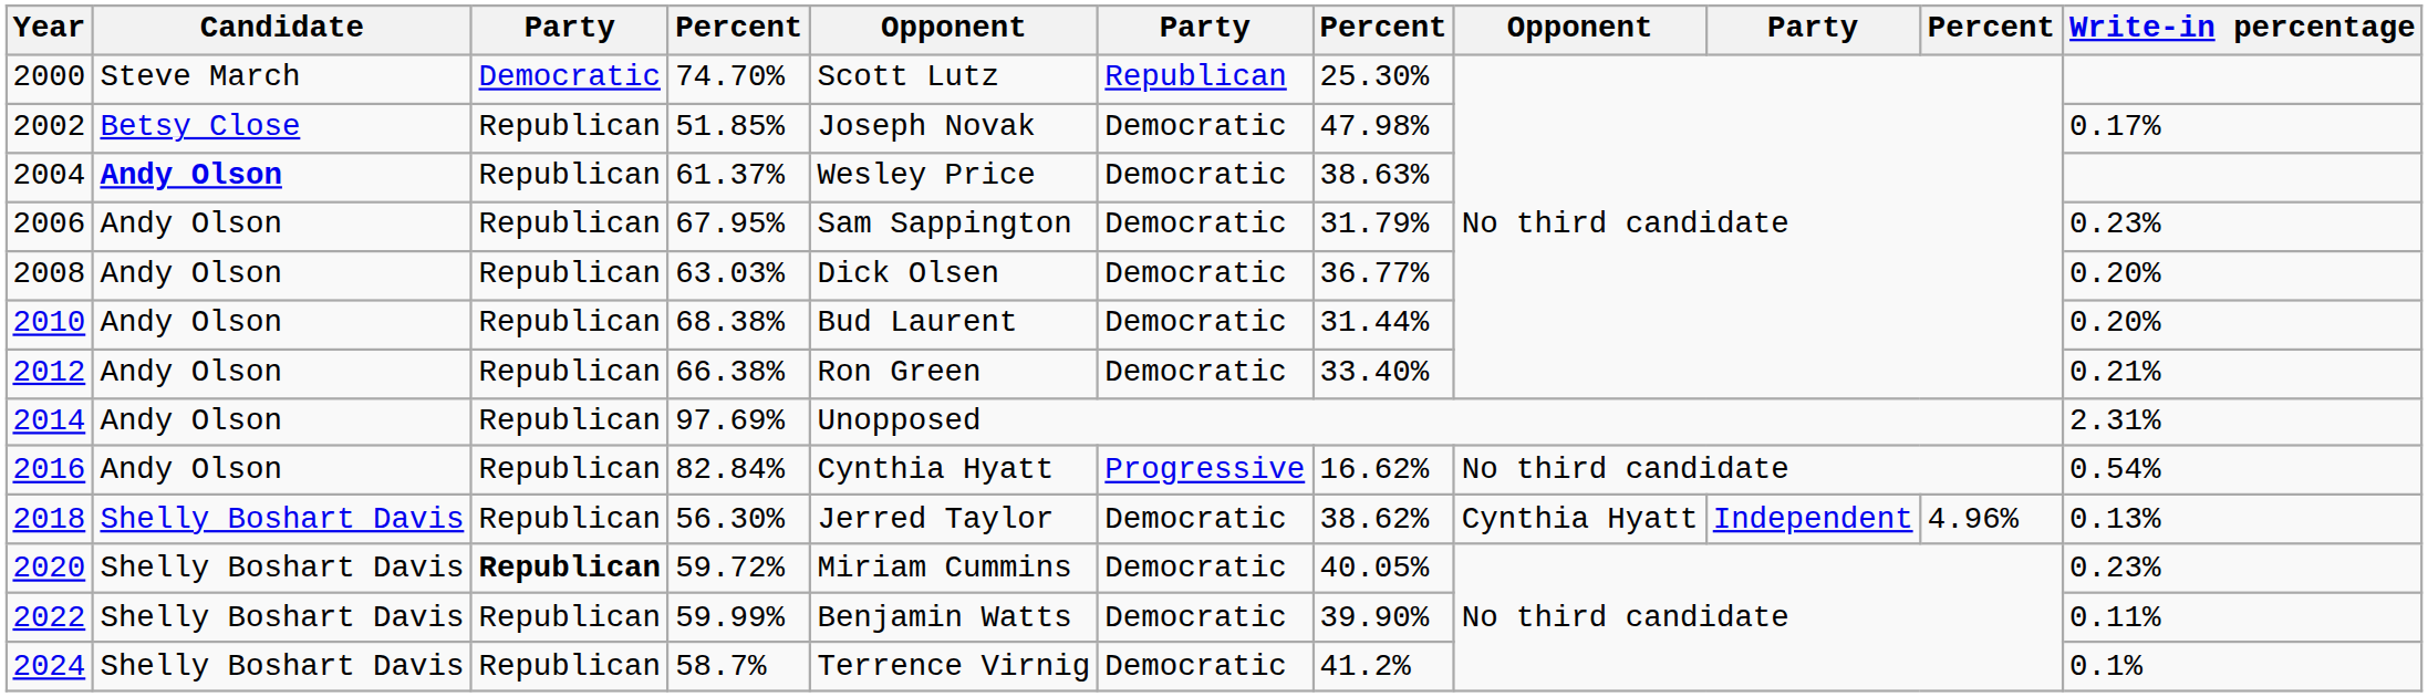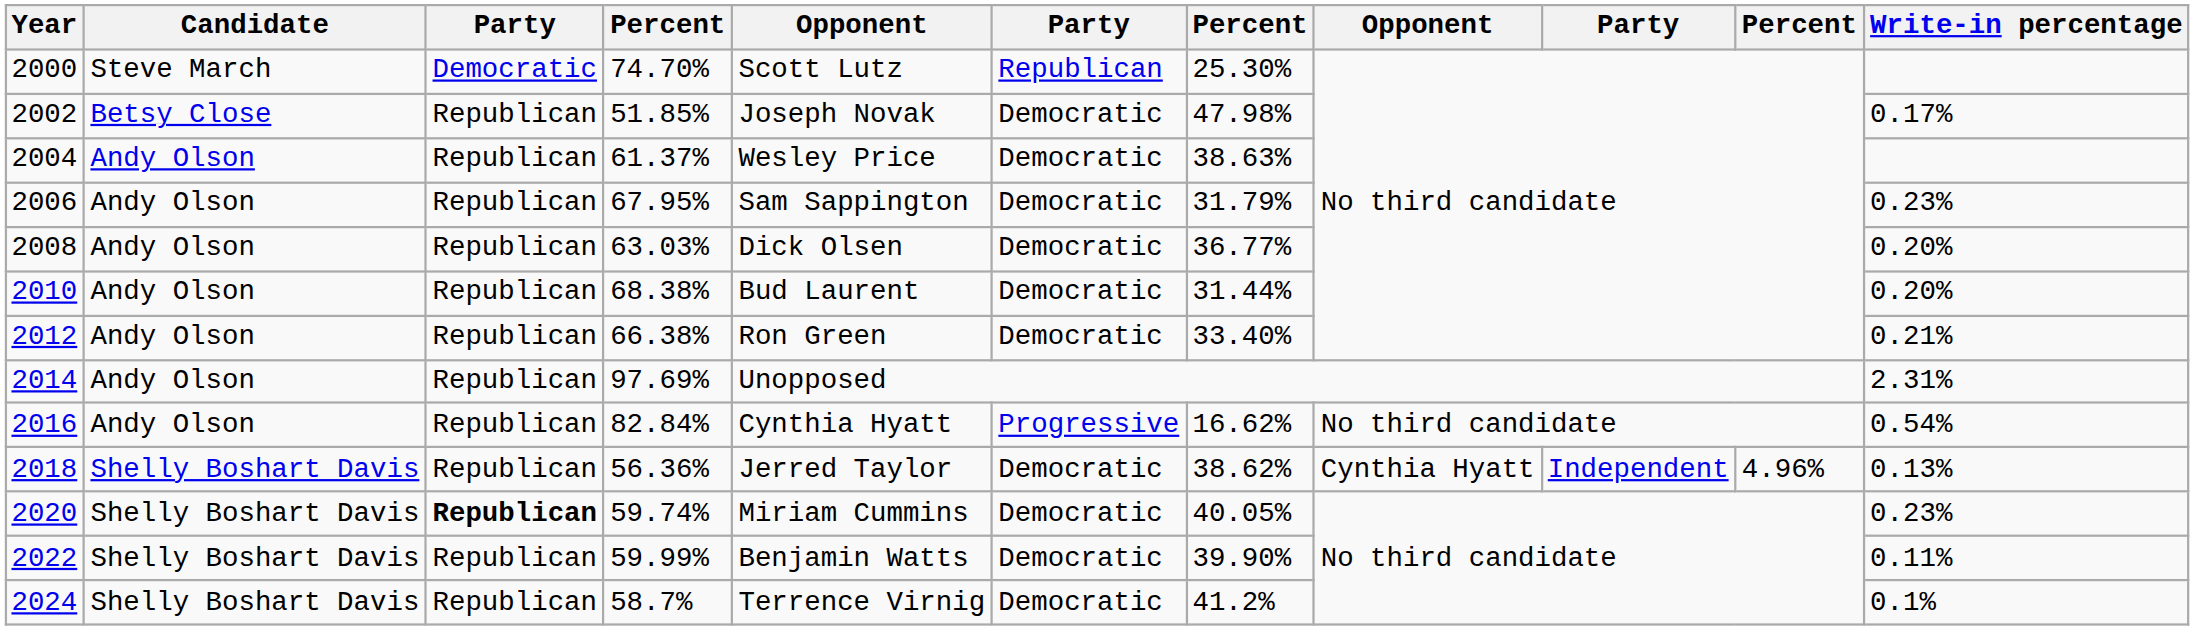 <table class="wikitable sortable" style="margin:0.5em auto; font-size:95%;">
 <tr>
 <th>Year</th>
 <th>Candidate</th>
 <th>Party</th>
 <th>Percent</th>
 <th>Opponent</th>
 <th>Party</th>
 <th>Percent</th>
 <th>Opponent</th>
 <th>Party</th>
 <th>Percent</th>
 <th><a href='#'>Write-in</a> percentage</th>
 </tr>
 <tr>
 <td>2000</td>
 <td>Steve March</td>
 <td><a href='#'>Democratic</a></td>
 <td>74.70%</td>
 <td>Scott Lutz</td>
 <td><a href='#'>Republican</a></td>
 <td>25.30%</td>
 <td colspan="3" rowspan="7">No third candidate</td>
 <td></td>
 </tr>
 <tr>
 <td>2002</td>
 <td><a href='#'>Betsy Close</a></td>
 <td>Republican</td>
 <td>51.85%</td>
 <td>Joseph Novak</td>
 <td>Democratic</td>
 <td>47.98%</td>
 <td>0.17%</td>
 </tr>
 <tr>
 <td>2004</td>
-<td><strong><a href='#'>Andy Olson</a></strong></td>
+<td><a href='#'>Andy Olson</a></td>
 <td>Republican</td>
 <td>61.37%</td>
 <td>Wesley Price</td>
 <td>Democratic</td>
 <td>38.63%</td>
 <td></td>
 </tr>
 <tr>
 <td>2006</td>
 <td>Andy Olson</td>
 <td>Republican</td>
 <td>67.95%</td>
 <td>Sam Sappington</td>
 <td>Democratic</td>
 <td>31.79%</td>
 <td>0.23%</td>
 </tr>
 <tr>
 <td>2008</td>
 <td>Andy Olson</td>
 <td>Republican</td>
 <td>63.03%</td>
 <td>Dick Olsen</td>
 <td>Democratic</td>
 <td>36.77%</td>
 <td>0.20%</td>
 </tr>
 <tr>
 <td><a href='#'>2010</a></td>
 <td>Andy Olson</td>
 <td>Republican</td>
 <td>68.38%</td>
 <td>Bud Laurent</td>
 <td>Democratic</td>
 <td>31.44%</td>
 <td>0.20%</td>
 </tr>
 <tr>
 <td><a href='#'>2012</a></td>
 <td>Andy Olson</td>
 <td>Republican</td>
 <td>66.38%</td>
 <td>Ron Green</td>
 <td>Democratic</td>
 <td>33.40%</td>
 <td>0.21%</td>
 </tr>
 <tr>
 <td><a href='#'>2014</a></td>
 <td>Andy Olson</td>
 <td>Republican</td>
 <td>97.69%</td>
 <td colspan="6">Unopposed</td>
 <td>2.31%</td>
 </tr>
 <tr>
 <td><a href='#'>2016</a></td>
 <td>Andy Olson</td>
 <td>Republican</td>
 <td>82.84%</td>
 <td>Cynthia Hyatt</td>
 <td><a href='#'>Progressive</a></td>
 <td>16.62%</td>
 <td colspan="3">No third candidate</td>
 <td>0.54%</td>
 </tr>
 <tr>
 <td><a href='#'>2018</a></td>
 <td><a href='#'>Shelly Boshart Davis</a></td>
 <td>Republican</td>
-<td>56.30%</td>
+<td>56.36%</td>
 <td>Jerred Taylor</td>
 <td>Democratic</td>
 <td>38.62%</td>
 <td>Cynthia Hyatt</td>
 <td><a href='#'>Independent</a></td>
 <td>4.96%</td>
 <td>0.13%</td>
 </tr>
 <tr>
 <td><a href='#'>2020</a></td>
 <td>Shelly Boshart Davis</td>
 <td><strong>Republican</strong></td>
-<td>59.72%</td>
+<td>59.74%</td>
 <td>Miriam Cummins</td>
 <td>Democratic</td>
 <td>40.05%</td>
 <td colspan="3" rowspan="3">No third candidate</td>
 <td>0.23%</td>
 </tr>
 <tr>
 <td><a href='#'>2022</a></td>
 <td>Shelly Boshart Davis</td>
 <td>Republican</td>
 <td>59.99%</td>
 <td>Benjamin Watts</td>
 <td>Democratic</td>
 <td>39.90%</td>
 <td>0.11%</td>
 </tr>
 <tr>
 <td><a href='#'>2024</a></td>
 <td>Shelly Boshart Davis</td>
 <td>Republican</td>
 <td>58.7%</td>
 <td>Terrence Virnig</td>
 <td>Democratic</td>
 <td>41.2%</td>
 <td>0.1%</td>
 </tr>
 </table>
